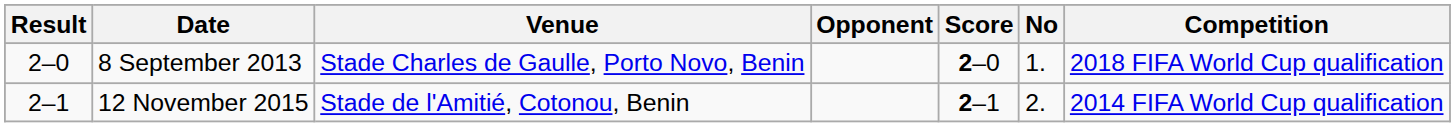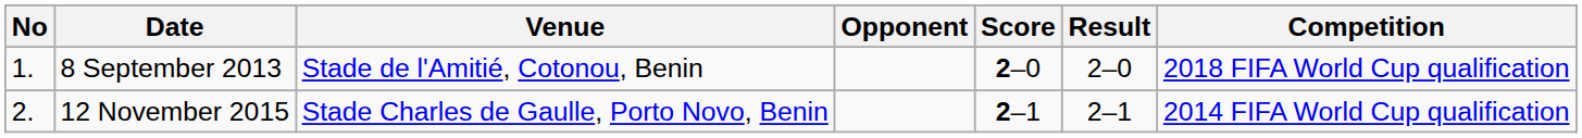 <table class="wikitable" style="font-size:85%;">
 <tr>
-<th>Result</th>
+<th>No</th>
 <th>Date</th>
 <th>Venue</th>
 <th>Opponent</th>
 <th>Score</th>
-<th>No</th>
+<th>Result</th>
 <th>Competition</th>
 </tr>
 <tr>
-<td align=center>2–0</td>
+<td>1.</td>
 <td>8 September 2013</td>
-<td><a href='#'>Stade Charles de Gaulle</a>, <a href='#'>Porto Novo</a>, <a href='#'>Benin</a></td>
+<td><a href='#'>Stade de l'Amitié</a>, <a href='#'>Cotonou</a>, Benin</td>
 <td></td>
 <td align=center><strong>2</strong>–0</td>
-<td>1.</td>
+<td align=center>2–0</td>
 <td><a href='#'>2018 FIFA World Cup qualification</a></td>
 </tr>
 <tr>
-<td align=center>2–1</td>
+<td>2.</td>
 <td>12 November 2015</td>
-<td><a href='#'>Stade de l'Amitié</a>, <a href='#'>Cotonou</a>, Benin</td>
+<td><a href='#'>Stade Charles de Gaulle</a>, <a href='#'>Porto Novo</a>, <a href='#'>Benin</a></td>
 <td></td>
 <td align=center><strong>2</strong>–1</td>
-<td>2.</td>
+<td align=center>2–1</td>
 <td><a href='#'>2014 FIFA World Cup qualification</a></td>
 </tr>
 </table>
